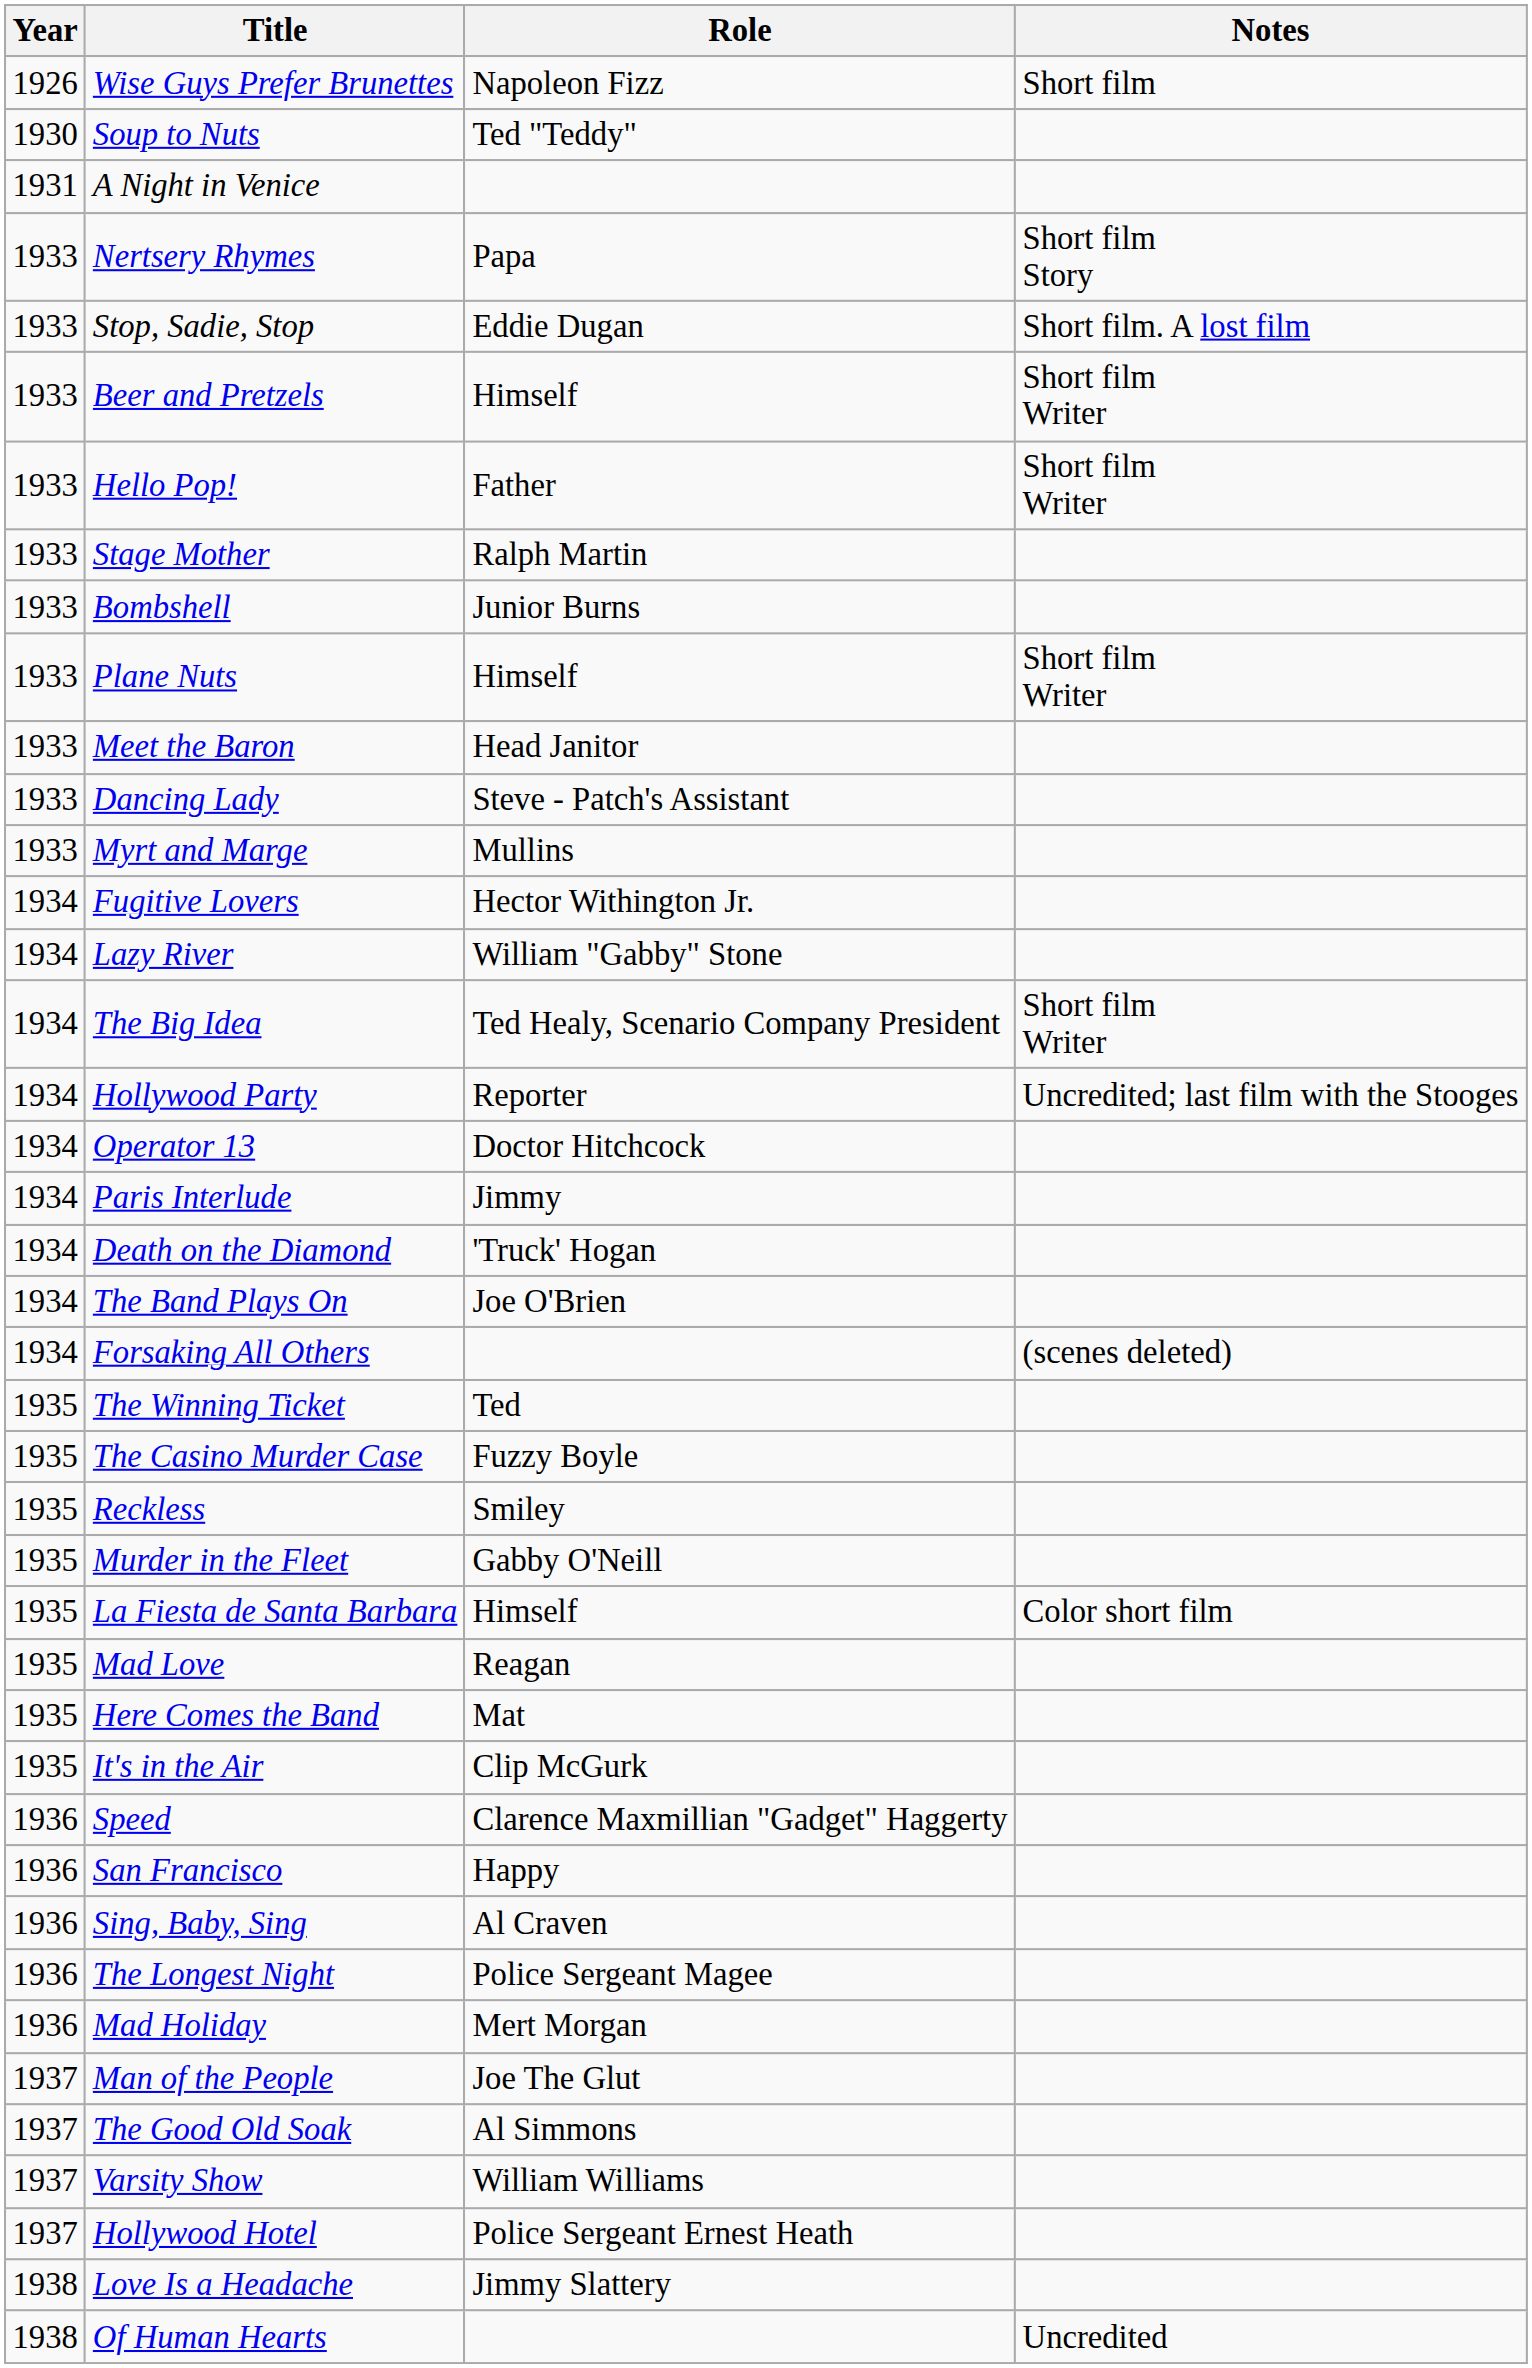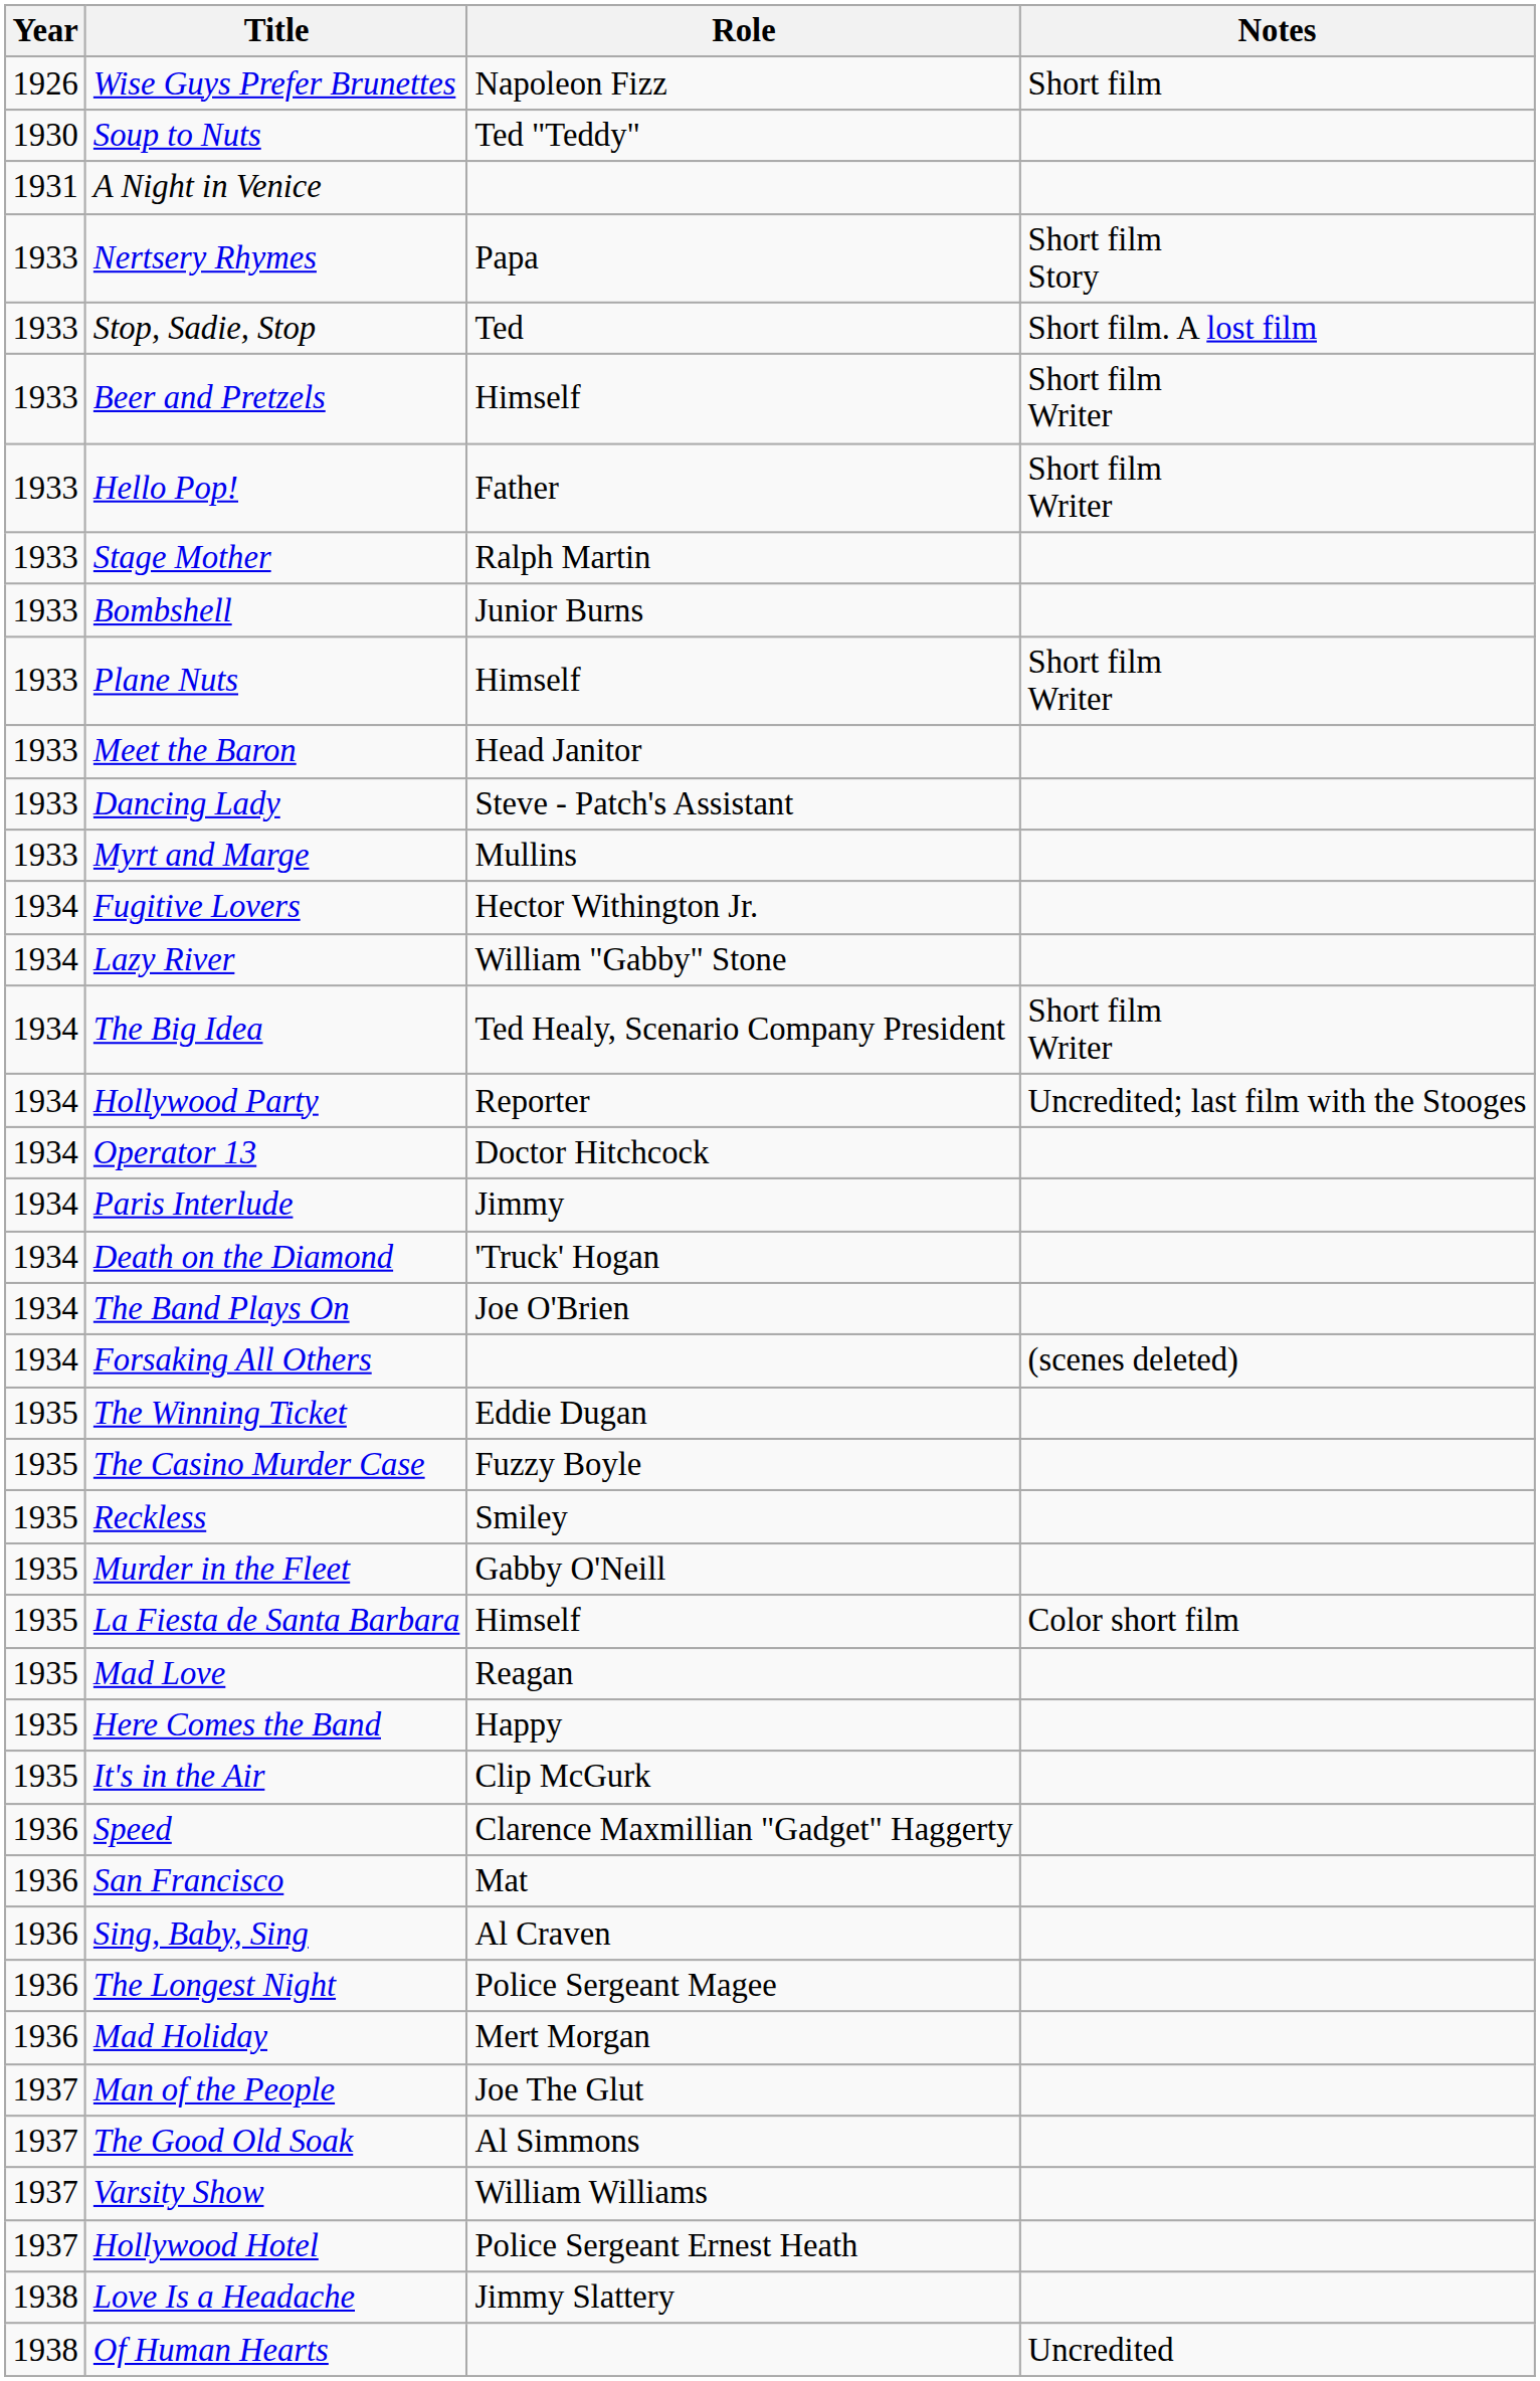 <table class="wikitable sortable">
 <tr>
 <th>Year</th>
 <th>Title</th>
 <th>Role</th>
 <th class="unsortable">Notes</th>
 </tr>
 <tr>
 <td>1926</td>
 <td><em><a href='#'>Wise Guys Prefer Brunettes</a></em></td>
 <td>Napoleon Fizz</td>
 <td>Short film</td>
 </tr>
 <tr>
 <td>1930</td>
 <td><em><a href='#'>Soup to Nuts</a></em></td>
 <td>Ted "Teddy"</td>
 <td></td>
 </tr>
 <tr>
 <td>1931</td>
 <td><em>A Night in Venice</em></td>
 <td></td>
 <td></td>
 </tr>
 <tr>
 <td>1933</td>
 <td><em><a href='#'>Nertsery Rhymes</a></em></td>
 <td>Papa</td>
 <td>Short film<br>Story</td>
 </tr>
 <tr>
 <td>1933</td>
 <td><em>Stop, Sadie, Stop</em></td>
-<td>Eddie Dugan</td>
+<td>Ted</td>
 <td>Short film. A <a href='#'>lost film</a></td>
 </tr>
 <tr>
 <td>1933</td>
 <td><em><a href='#'>Beer and Pretzels</a></em></td>
 <td>Himself</td>
 <td>Short film<br>Writer</td>
 </tr>
 <tr>
 <td>1933</td>
 <td><em><a href='#'>Hello Pop!</a></em></td>
 <td>Father</td>
 <td>Short film<br>Writer</td>
 </tr>
 <tr>
 <td>1933</td>
 <td><em><a href='#'>Stage Mother</a></em></td>
 <td>Ralph Martin</td>
 <td></td>
 </tr>
 <tr>
 <td>1933</td>
 <td><em><a href='#'>Bombshell</a></em></td>
 <td>Junior Burns</td>
 <td></td>
 </tr>
 <tr>
 <td>1933</td>
 <td><em><a href='#'>Plane Nuts</a></em></td>
 <td>Himself</td>
 <td>Short film<br>Writer</td>
 </tr>
 <tr>
 <td>1933</td>
 <td><em><a href='#'>Meet the Baron</a></em></td>
 <td>Head Janitor</td>
 <td></td>
 </tr>
 <tr>
 <td>1933</td>
 <td><em><a href='#'>Dancing Lady</a></em></td>
 <td>Steve - Patch's Assistant</td>
 <td></td>
 </tr>
 <tr>
 <td>1933</td>
 <td><em><a href='#'>Myrt and Marge</a></em></td>
 <td>Mullins</td>
 <td></td>
 </tr>
 <tr>
 <td>1934</td>
 <td><em><a href='#'>Fugitive Lovers</a></em></td>
 <td>Hector Withington Jr.</td>
 <td></td>
 </tr>
 <tr>
 <td>1934</td>
 <td><em><a href='#'>Lazy River</a></em></td>
 <td>William "Gabby" Stone</td>
 <td></td>
 </tr>
 <tr>
 <td>1934</td>
 <td><em><a href='#'>The Big Idea</a></em></td>
 <td>Ted Healy, Scenario Company President</td>
 <td>Short film<br>Writer</td>
 </tr>
 <tr>
 <td>1934</td>
 <td><em><a href='#'>Hollywood Party</a></em></td>
 <td>Reporter</td>
 <td>Uncredited; last film with the Stooges</td>
 </tr>
 <tr>
 <td>1934</td>
 <td><em><a href='#'>Operator 13</a></em></td>
 <td>Doctor Hitchcock</td>
 <td></td>
 </tr>
 <tr>
 <td>1934</td>
 <td><em><a href='#'>Paris Interlude</a></em></td>
 <td>Jimmy</td>
 <td></td>
 </tr>
 <tr>
 <td>1934</td>
 <td><em><a href='#'>Death on the Diamond</a></em></td>
 <td>'Truck' Hogan</td>
 <td></td>
 </tr>
 <tr>
 <td>1934</td>
 <td><em><a href='#'>The Band Plays On</a></em></td>
 <td>Joe O'Brien</td>
 <td></td>
 </tr>
 <tr>
 <td>1934</td>
 <td><em><a href='#'>Forsaking All Others</a></em></td>
 <td></td>
 <td>(scenes deleted)</td>
 </tr>
 <tr>
 <td>1935</td>
 <td><em><a href='#'>The Winning Ticket</a></em></td>
-<td>Ted</td>
+<td>Eddie Dugan</td>
 <td></td>
 </tr>
 <tr>
 <td>1935</td>
 <td><em><a href='#'>The Casino Murder Case</a></em></td>
 <td>Fuzzy Boyle</td>
 <td></td>
 </tr>
 <tr>
 <td>1935</td>
 <td><em><a href='#'>Reckless</a></em></td>
 <td>Smiley</td>
 <td></td>
 </tr>
 <tr>
 <td>1935</td>
 <td><em><a href='#'>Murder in the Fleet</a></em></td>
 <td>Gabby O'Neill</td>
 <td></td>
 </tr>
 <tr>
 <td>1935</td>
 <td><em><a href='#'>La Fiesta de Santa Barbara</a></em></td>
 <td>Himself</td>
 <td>Color short film</td>
 </tr>
 <tr>
 <td>1935</td>
 <td><em><a href='#'>Mad Love</a></em></td>
 <td>Reagan</td>
 <td></td>
 </tr>
 <tr>
 <td>1935</td>
 <td><em><a href='#'>Here Comes the Band</a></em></td>
-<td>Mat</td>
+<td>Happy</td>
 <td></td>
 </tr>
 <tr>
 <td>1935</td>
 <td><em><a href='#'>It's in the Air</a></em></td>
 <td>Clip McGurk</td>
 <td></td>
 </tr>
 <tr>
 <td>1936</td>
 <td><em><a href='#'>Speed</a></em></td>
 <td>Clarence Maxmillian "Gadget" Haggerty</td>
 <td></td>
 </tr>
 <tr>
 <td>1936</td>
 <td><em><a href='#'>San Francisco</a></em></td>
-<td>Happy</td>
+<td>Mat</td>
 <td></td>
 </tr>
 <tr>
 <td>1936</td>
 <td><em><a href='#'>Sing, Baby, Sing</a></em></td>
 <td>Al Craven</td>
 <td></td>
 </tr>
 <tr>
 <td>1936</td>
 <td><em><a href='#'>The Longest Night</a></em></td>
 <td>Police Sergeant Magee</td>
 <td></td>
 </tr>
 <tr>
 <td>1936</td>
 <td><em><a href='#'>Mad Holiday</a></em></td>
 <td>Mert Morgan</td>
 <td></td>
 </tr>
 <tr>
 <td>1937</td>
 <td><em><a href='#'>Man of the People</a></em></td>
 <td>Joe The Glut</td>
 <td></td>
 </tr>
 <tr>
 <td>1937</td>
 <td><em><a href='#'>The Good Old Soak</a></em></td>
 <td>Al Simmons</td>
 <td></td>
 </tr>
 <tr>
 <td>1937</td>
 <td><em><a href='#'>Varsity Show</a></em></td>
 <td>William Williams</td>
 <td></td>
 </tr>
 <tr>
 <td>1937</td>
 <td><em><a href='#'>Hollywood Hotel</a></em></td>
 <td>Police Sergeant Ernest Heath</td>
 <td></td>
 </tr>
 <tr>
 <td>1938</td>
 <td><em><a href='#'>Love Is a Headache</a></em></td>
 <td>Jimmy Slattery</td>
 <td></td>
 </tr>
 <tr>
 <td>1938</td>
 <td><em><a href='#'>Of Human Hearts</a></em></td>
 <td></td>
 <td>Uncredited</td>
 </tr>
 <tr>
 </tr>
 </table>
